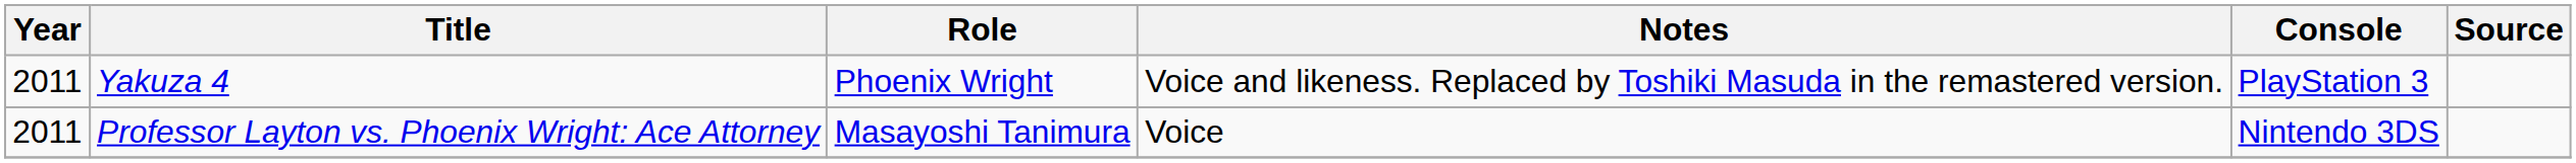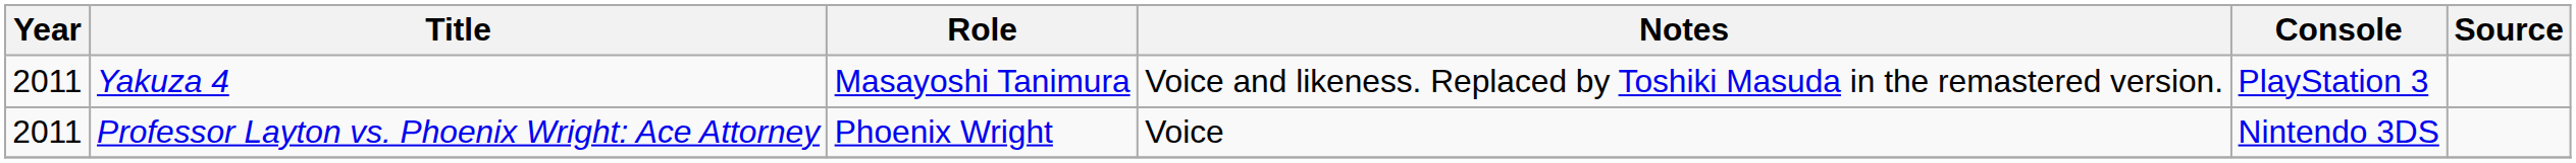 <table class="wikitable sortable plainrowheaders" style="white-space:nowrap">
 <tr>
 <th>Year</th>
 <th>Title</th>
 <th>Role</th>
 <th>Notes</th>
 <th>Console</th>
 <th>Source</th>
 </tr>
 <tr>
 <td>2011</td>
 <td><em><a href='#'>Yakuza 4</a></em></td>
-<td><a href='#'>Phoenix Wright</a></td>
+<td><a href='#'>Masayoshi Tanimura</a></td>
 <td>Voice and likeness. Replaced by <a href='#'>Toshiki Masuda</a> in the remastered version.</td>
 <td><a href='#'>PlayStation 3</a></td>
 <td></td>
 </tr>
 <tr>
 <td>2011</td>
 <td><em><a href='#'>Professor Layton vs. Phoenix Wright: Ace Attorney</a></em></td>
-<td><a href='#'>Masayoshi Tanimura</a></td>
+<td><a href='#'>Phoenix Wright</a></td>
 <td>Voice</td>
 <td><a href='#'>Nintendo 3DS</a></td>
 <td></td>
 </tr>
 <tr>
 </tr>
 </table>
